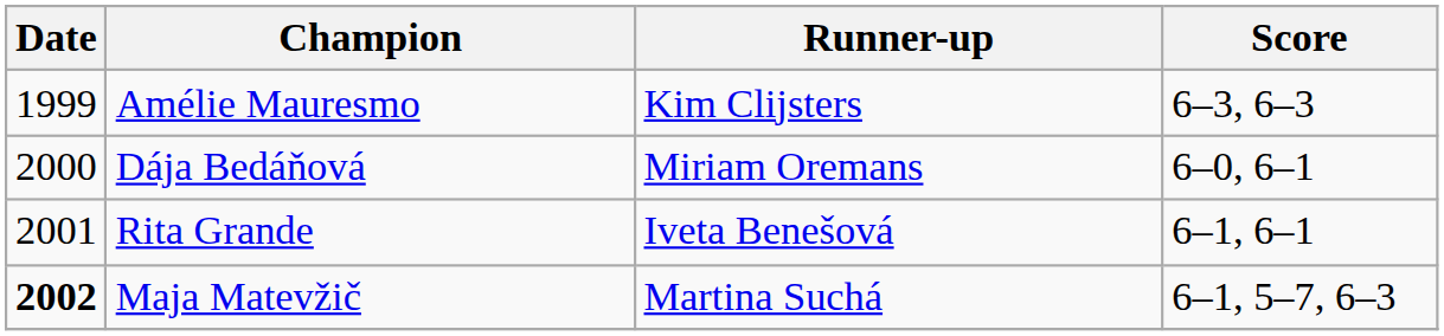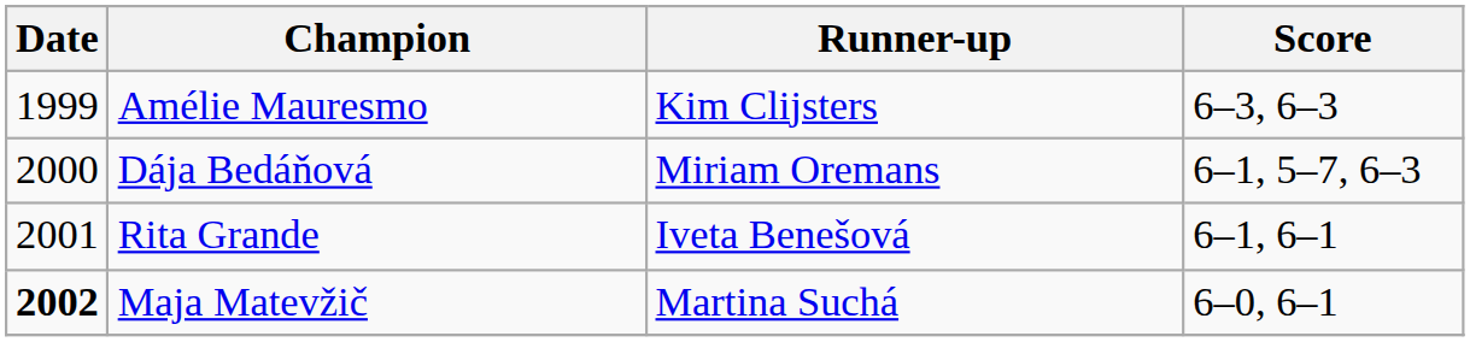 <table class="wikitable">
 <tr>
 <th>Date</th>
 <th width="200">Champion</th>
 <th width="200">Runner-up</th>
 <th width="100">Score</th>
 </tr>
 <tr>
 <td>1999</td>
 <td> <a href='#'>Amélie Mauresmo</a></td>
 <td> <a href='#'>Kim Clijsters</a></td>
 <td>6–3, 6–3</td>
 </tr>
 <tr>
 <td>2000</td>
 <td> <a href='#'>Dája Bedáňová</a></td>
 <td> <a href='#'>Miriam Oremans</a></td>
-<td>6–0, 6–1</td>
+<td>6–1, 5–7, 6–3</td>
 </tr>
 <tr>
 <td>2001</td>
 <td> <a href='#'>Rita Grande</a></td>
 <td> <a href='#'>Iveta Benešová</a></td>
 <td>6–1, 6–1</td>
 </tr>
 <tr>
 <td><strong>2002</strong></td>
 <td> <a href='#'>Maja Matevžič</a></td>
 <td> <a href='#'>Martina Suchá</a></td>
-<td>6–1, 5–7, 6–3</td>
+<td>6–0, 6–1</td>
 </tr>
 <tr>
 </tr>
 </table>
